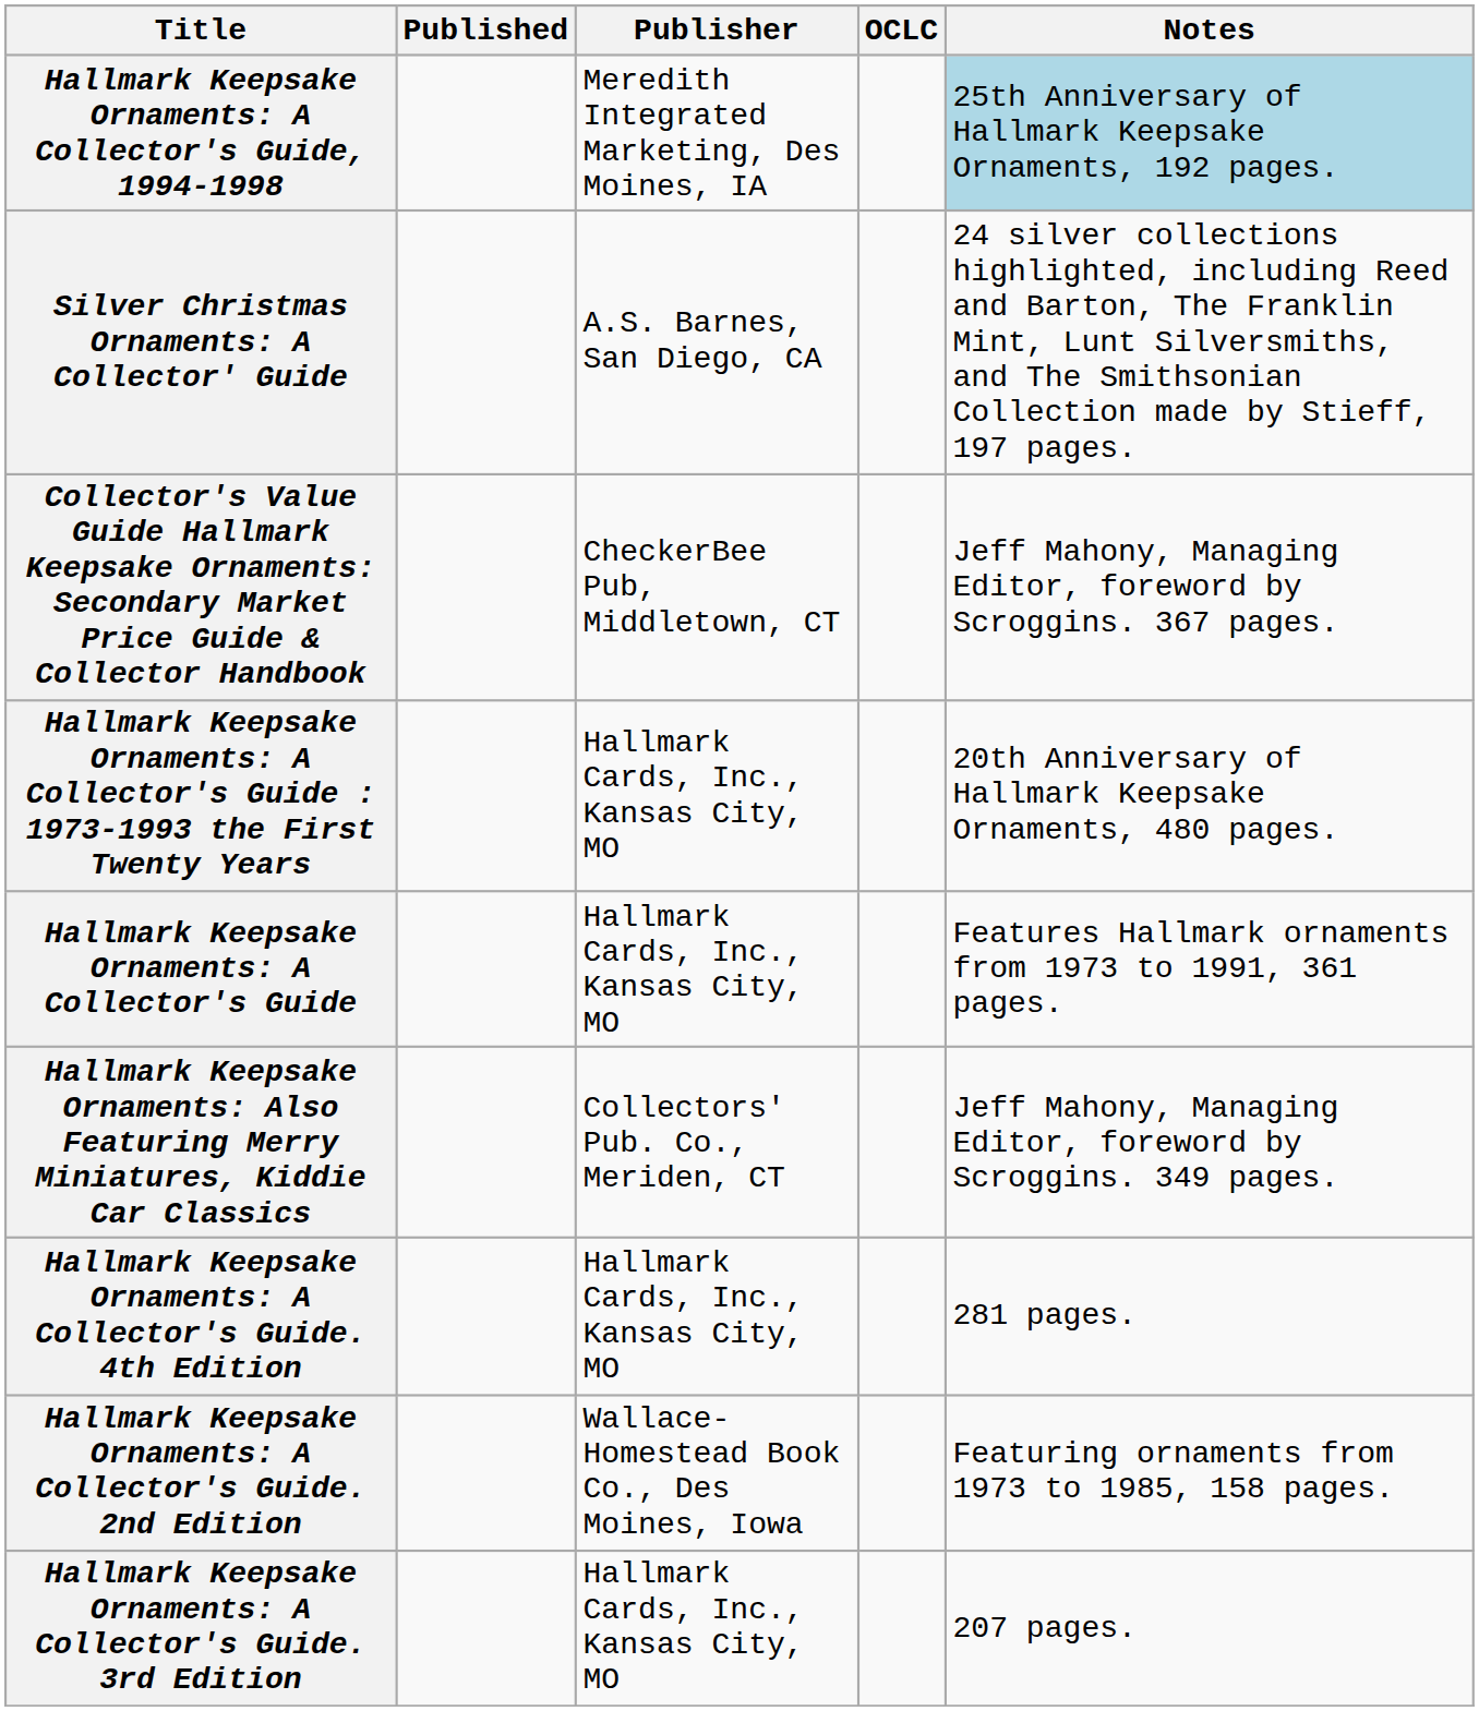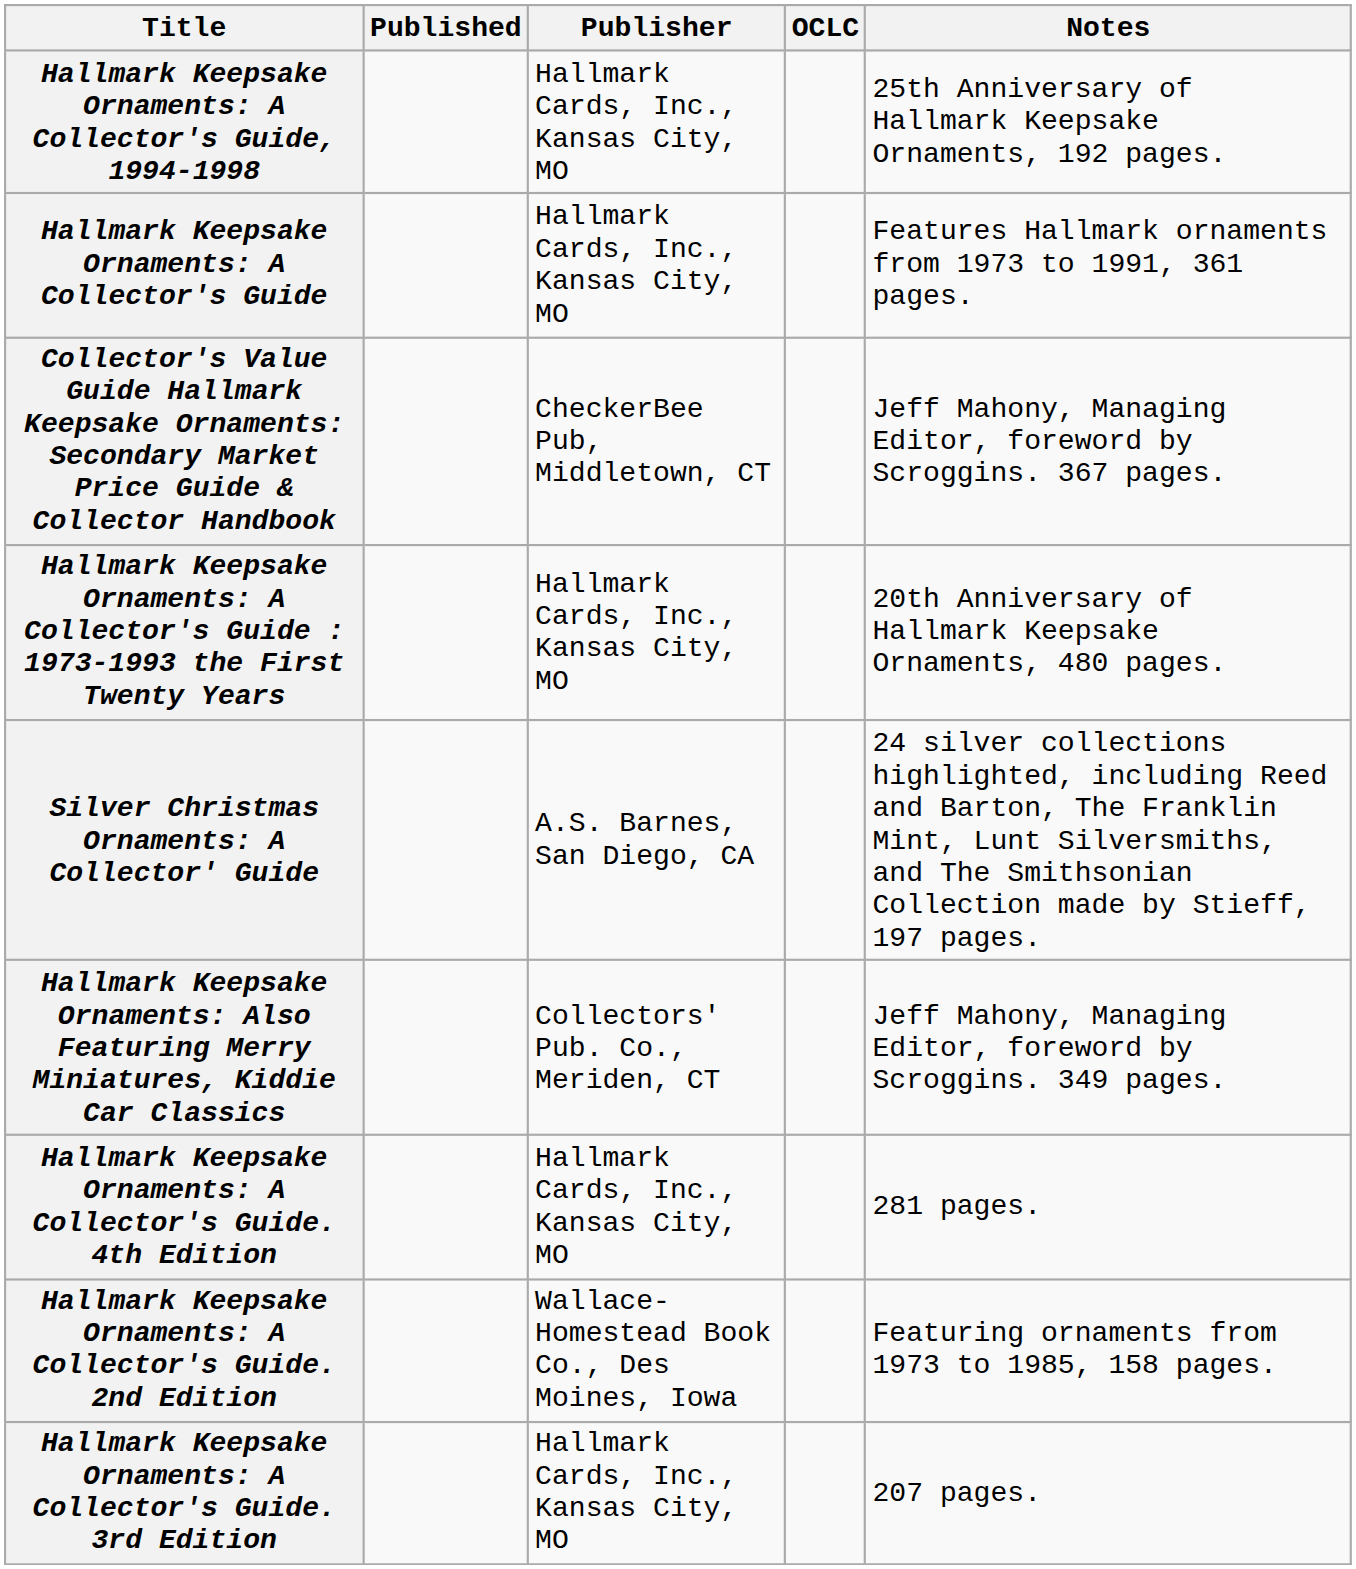 <table class="wikitable plainrowheaders sortable" style="margin-right: 0;">
 <tr>
 <th scope="col">Title</th>
 <th scope="col">Published</th>
 <th scope="col">Publisher</th>
 <th scope="col" class="unsortable">OCLC</th>
 <th scope="col" class="unsortable">Notes</th>
 </tr>
 <tr>
 <th scope="row"><em>Hallmark Keepsake Ornaments: A Collector's Guide, 1994-1998</em></th>
 <td></td>
-<td>Meredith Integrated Marketing, Des Moines, IA</td>
+<td>Hallmark Cards, Inc., Kansas City, MO</td>
 <td></td>
-<td style="background: lightblue;">25th Anniversary of Hallmark Keepsake Ornaments, 192 pages.</td>
+<td>25th Anniversary of Hallmark Keepsake Ornaments, 192 pages.</td>
 </tr>
 <tr>
-<th scope="row"><em>Silver Christmas Ornaments: A Collector' Guide</em></th>
+<th scope="row"><em> Hallmark Keepsake Ornaments: A Collector's Guide </em></th>
 <td></td>
-<td>A.S. Barnes, San Diego, CA</td>
+<td>Hallmark Cards, Inc., Kansas City, MO</td>
 <td></td>
-<td>24 silver collections highlighted, including Reed and Barton, The Franklin Mint, Lunt Silversmiths, and The Smithsonian Collection made by Stieff, 197 pages.</td>
+<td>Features Hallmark ornaments from 1973 to 1991, 361 pages.</td>
 </tr>
 <tr>
 <th scope="row"><em> Collector's Value Guide Hallmark Keepsake Ornaments: Secondary Market Price Guide & Collector Handbook </em></th>
 <td></td>
 <td>CheckerBee Pub, Middletown, CT</td>
 <td></td>
 <td>Jeff Mahony, Managing Editor, foreword by Scroggins. 367 pages.</td>
 </tr>
 <tr>
 <th scope="row"><em> Hallmark Keepsake Ornaments: A Collector's Guide : 1973-1993 the First Twenty Years</em></th>
 <td></td>
 <td>Hallmark Cards, Inc., Kansas City, MO</td>
 <td></td>
 <td>20th Anniversary of Hallmark Keepsake Ornaments, 480 pages.</td>
 </tr>
 <tr>
-<th scope="row"><em> Hallmark Keepsake Ornaments: A Collector's Guide </em></th>
+<th scope="row"><em>Silver Christmas Ornaments: A Collector' Guide</em></th>
 <td></td>
-<td>Hallmark Cards, Inc., Kansas City, MO</td>
+<td>A.S. Barnes, San Diego, CA</td>
 <td></td>
-<td>Features Hallmark ornaments from 1973 to 1991, 361 pages.</td>
+<td>24 silver collections highlighted, including Reed and Barton, The Franklin Mint, Lunt Silversmiths, and The Smithsonian Collection made by Stieff, 197 pages.</td>
 </tr>
 <tr>
 <th scope="row"><em> Hallmark Keepsake Ornaments: Also Featuring Merry Miniatures, Kiddie Car Classics </em></th>
 <td></td>
 <td>Collectors' Pub. Co., Meriden, CT</td>
 <td></td>
 <td>Jeff Mahony, Managing Editor, foreword by Scroggins. 349 pages.</td>
 </tr>
 <tr>
 <th scope="row"><em> Hallmark Keepsake Ornaments: A Collector's Guide. 4th Edition </em></th>
 <td></td>
 <td>Hallmark Cards, Inc., Kansas City, MO</td>
 <td></td>
 <td>281 pages.</td>
 </tr>
 <tr>
 <th scope="row"><em> Hallmark Keepsake Ornaments: A Collector's Guide. 2nd Edition </em></th>
 <td></td>
 <td>Wallace-Homestead Book Co., Des Moines, Iowa</td>
 <td></td>
 <td>Featuring ornaments from 1973 to 1985, 158 pages.</td>
 </tr>
 <tr>
 <th scope="row"><em> Hallmark Keepsake Ornaments: A Collector's Guide. 3rd Edition </em></th>
 <td></td>
 <td>Hallmark Cards, Inc., Kansas City, MO</td>
 <td></td>
 <td>207 pages.</td>
 </tr>
 <tr>
 </tr>
 </table>
